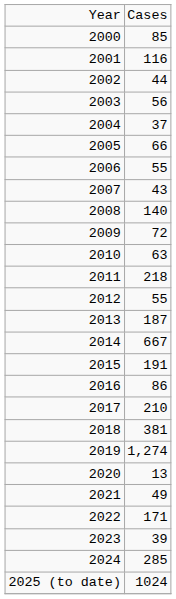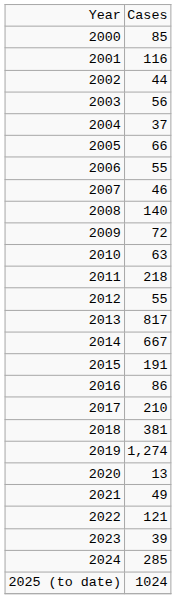 <table class="wikitable floatright" style="clear:both; margin:0.5em auto; text-align:right">
 <tr>
 <td>Year</td>
 <td>Cases</td>
 </tr>
 <tr>
 <td>2000</td>
 <td>85</td>
 </tr>
 <tr>
 <td>2001</td>
 <td>116</td>
 </tr>
 <tr>
 <td>2002</td>
 <td>44</td>
 </tr>
 <tr>
 <td>2003</td>
 <td>56</td>
 </tr>
 <tr>
 <td>2004</td>
 <td>37</td>
 </tr>
 <tr>
 <td>2005</td>
 <td>66</td>
 </tr>
 <tr>
 <td>2006</td>
 <td>55</td>
 </tr>
 <tr>
 <td>2007</td>
-<td>43</td>
+<td>46</td>
 </tr>
 <tr>
 <td>2008</td>
 <td>140</td>
 </tr>
 <tr>
 <td>2009</td>
 <td>72</td>
 </tr>
 <tr>
 <td>2010</td>
 <td>63</td>
 </tr>
 <tr>
 <td>2011</td>
 <td>218</td>
 </tr>
 <tr>
 <td>2012</td>
 <td>55</td>
 </tr>
 <tr>
 <td>2013</td>
-<td>187</td>
+<td>817</td>
 </tr>
 <tr>
 <td>2014</td>
 <td>667</td>
 </tr>
 <tr>
 <td>2015</td>
 <td>191</td>
 </tr>
 <tr>
 <td>2016</td>
 <td>86</td>
 </tr>
 <tr>
 <td>2017</td>
 <td>210</td>
 </tr>
 <tr>
 <td>2018</td>
 <td>381</td>
 </tr>
 <tr>
 <td>2019</td>
 <td>1,274</td>
 </tr>
 <tr>
 <td>2020</td>
 <td>13</td>
 </tr>
 <tr>
 <td>2021</td>
 <td>49</td>
 </tr>
 <tr>
 <td>2022</td>
-<td>171</td>
+<td>121</td>
 </tr>
 <tr>
 <td>2023</td>
 <td>39</td>
 </tr>
 <tr>
 <td>2024</td>
 <td>285</td>
 </tr>
 <tr>
 <td>2025 (to date)</td>
 <td>1024</td>
 </tr>
 <tr>
 </tr>
 </table>
